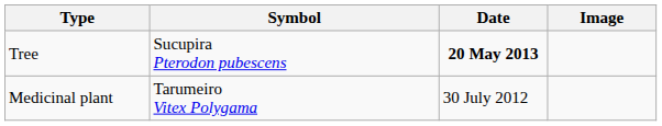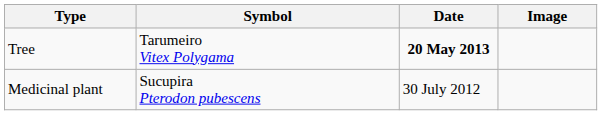 <table class="wikitable">
 <tr>
 <th width="20%">Type</th>
 <th width="40%">Symbol</th>
 <th width="15%">Date</th>
 <th width="15%">Image</th>
 </tr>
 <tr>
 <td>Tree</td>
-<td>Sucupira<br><em><a href='#'>Pterodon pubescens</a></em></td>
+<td>Tarumeiro<br><em><a href='#'>Vitex Polygama</a></em></td>
 <td align="center"><strong>20 May 2013</strong></td>
 <td align="center"></td>
 </tr>
 <tr>
 <td>Medicinal plant</td>
-<td>Tarumeiro<br><em><a href='#'>Vitex Polygama</a></em></td>
+<td>Sucupira<br><em><a href='#'>Pterodon pubescens</a></em></td>
 <td>30 July 2012</td>
 <td></td>
 </tr>
 </table>
